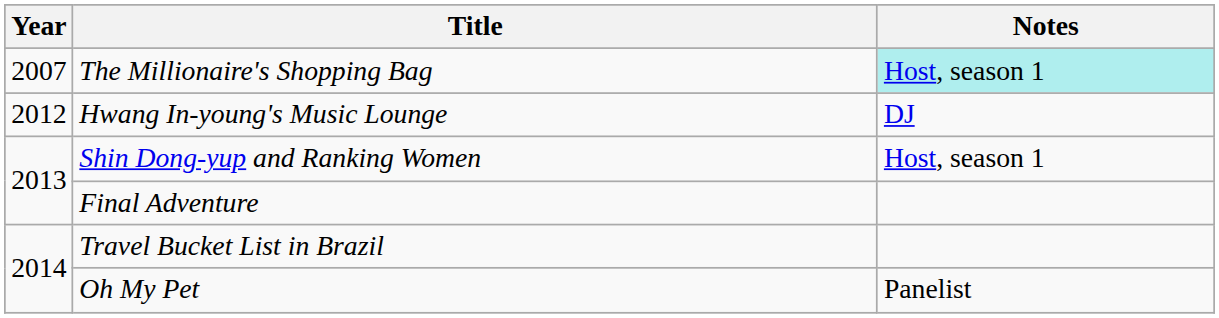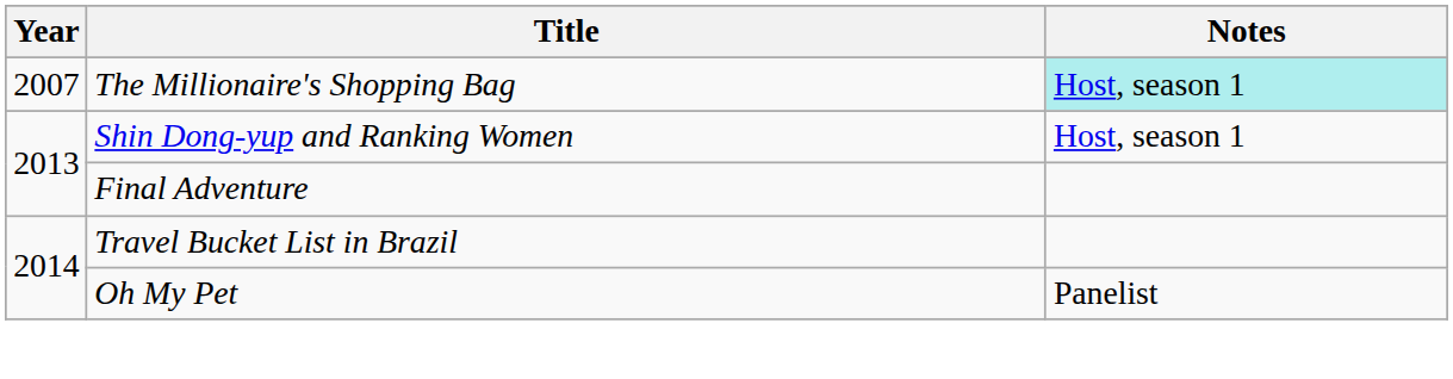 <table class="wikitable" style="width:700px">
 <tr>
 <th width=10>Year</th>
 <th>Title</th>
 <th>Notes</th>
 </tr>
 <tr>
 <td>2007</td>
 <td><em>The Millionaire's Shopping Bag</em></td>
 <td style="background: paleturquoise;"><a href='#'>Host</a>, season 1</td>
-</tr>
-<tr>
-<td>2012</td>
-<td><em>Hwang In-young's Music Lounge</em></td>
-<td><a href='#'>DJ</a></td>
 </tr>
 <tr>
 <td rowspan=2>2013</td>
 <td><em><a href='#'>Shin Dong-yup</a> and Ranking Women</em></td>
 <td><a href='#'>Host</a>, season 1</td>
 </tr>
 <tr>
 <td><em>Final Adventure</em></td>
 <td></td>
 </tr>
 <tr>
 <td rowspan=2>2014</td>
 <td><em>Travel Bucket List in Brazil</em></td>
 <td></td>
 </tr>
 <tr>
 <td><em>Oh My Pet</em></td>
 <td>Panelist</td>
 </tr>
 </table>
